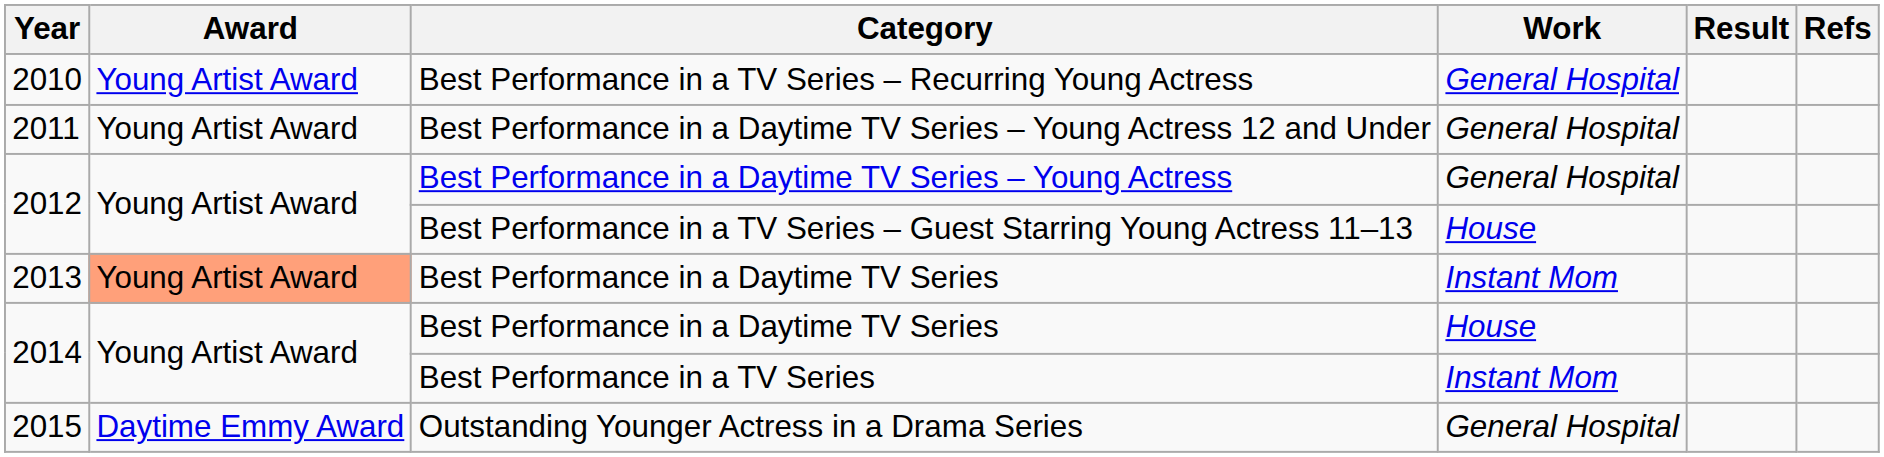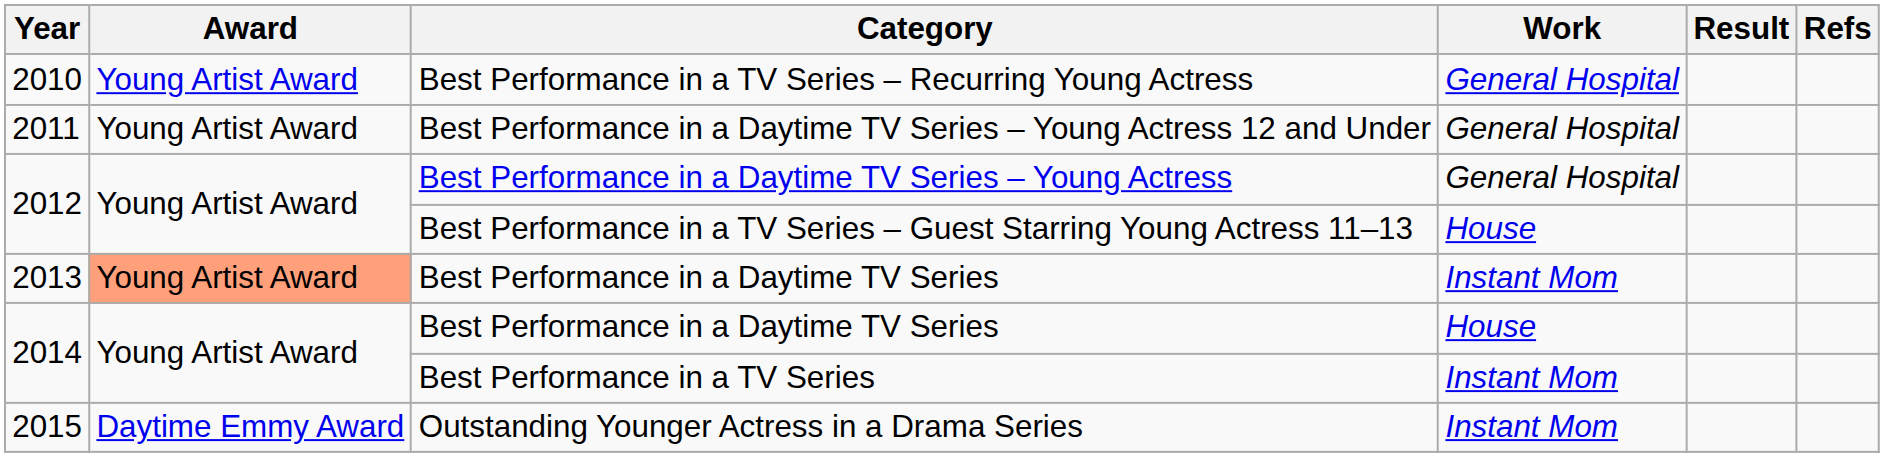 <table class="wikitable">
 <tr>
 <th>Year</th>
 <th>Award</th>
 <th>Category</th>
 <th>Work</th>
 <th>Result</th>
 <th>Refs</th>
 </tr>
 <tr>
 <td>2010</td>
 <td><a href='#'>Young Artist Award</a></td>
 <td>Best Performance in a TV Series – Recurring Young Actress</td>
 <td><em><a href='#'>General Hospital</a></em></td>
 <td></td>
 <td></td>
 </tr>
 <tr>
 <td>2011</td>
 <td>Young Artist Award</td>
 <td>Best Performance in a Daytime TV Series – Young Actress 12 and Under</td>
 <td><em>General Hospital</em></td>
 <td></td>
 <td></td>
 </tr>
 <tr>
 <td rowspan=2>2012</td>
 <td rowspan=2>Young Artist Award</td>
 <td><a href='#'>Best Performance in a Daytime TV Series – Young Actress</a></td>
 <td><em>General Hospital</em></td>
 <td></td>
 <td></td>
 </tr>
 <tr>
 <td>Best Performance in a TV Series – Guest Starring Young Actress 11–13</td>
 <td><em><a href='#'>House</a></em></td>
 <td></td>
 <td></td>
 </tr>
 <tr>
 <td>2013</td>
 <td style="background: lightsalmon;">Young Artist Award</td>
 <td>Best Performance in a Daytime TV Series</td>
 <td><em><a href='#'>Instant Mom</a></em></td>
 <td></td>
 <td></td>
 </tr>
 <tr>
 <td rowspan=2>2014</td>
 <td rowspan=2>Young Artist Award</td>
 <td>Best Performance in a Daytime TV Series</td>
 <td><em><a href='#'>House</a></em></td>
 <td></td>
 <td></td>
 </tr>
 <tr>
 <td>Best Performance in a TV Series</td>
 <td><em><a href='#'>Instant Mom</a></em></td>
 <td></td>
 <td></td>
 </tr>
 <tr>
 <td>2015</td>
 <td><a href='#'>Daytime Emmy Award</a></td>
 <td>Outstanding Younger Actress in a Drama Series</td>
-<td><em>General Hospital</em></td>
+<td><em><a href='#'>Instant Mom</a></em></td>
 <td></td>
 <td></td>
 </tr>
 </table>
